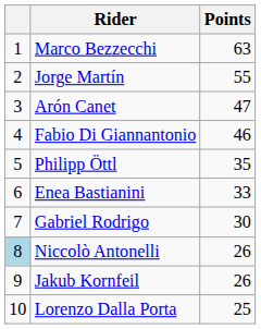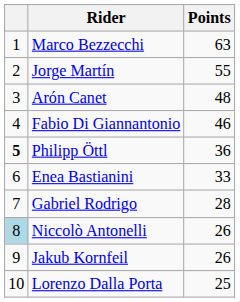 <table class="wikitable" style="font-size: 95%;">
 <tr>
 <th></th>
 <th>Rider</th>
 <th>Points</th>
 </tr>
 <tr>
 <td align=center>1</td>
 <td> <a href='#'>Marco Bezzecchi</a></td>
 <td align=right>63</td>
 </tr>
 <tr>
 <td align=center>2</td>
 <td> <a href='#'>Jorge Martín</a></td>
 <td align=right>55</td>
 </tr>
 <tr>
 <td align=center>3</td>
 <td> <a href='#'>Arón Canet</a></td>
-<td align=right>47</td>
+<td align=right>48</td>
 </tr>
 <tr>
 <td align=center>4</td>
 <td> <a href='#'>Fabio Di Giannantonio</a></td>
 <td align=right>46</td>
 </tr>
 <tr>
-<td align=center>5</td>
+<td align=center><strong>5</strong></td>
 <td> <a href='#'>Philipp Öttl</a></td>
-<td align=right>35</td>
+<td align=right>36</td>
 </tr>
 <tr>
 <td align=center>6</td>
 <td> <a href='#'>Enea Bastianini</a></td>
 <td align=right>33</td>
 </tr>
 <tr>
 <td align=center>7</td>
 <td> <a href='#'>Gabriel Rodrigo</a></td>
-<td align=right>30</td>
+<td align=right>28</td>
 </tr>
 <tr>
 <td align=center style="background: lightblue;">8</td>
 <td> <a href='#'>Niccolò Antonelli</a></td>
 <td align=right>26</td>
 </tr>
 <tr>
 <td align=center>9</td>
 <td> <a href='#'>Jakub Kornfeil</a></td>
 <td align=right>26</td>
 </tr>
 <tr>
 <td align=center>10</td>
 <td> <a href='#'>Lorenzo Dalla Porta</a></td>
 <td align=right>25</td>
 </tr>
 </table>
